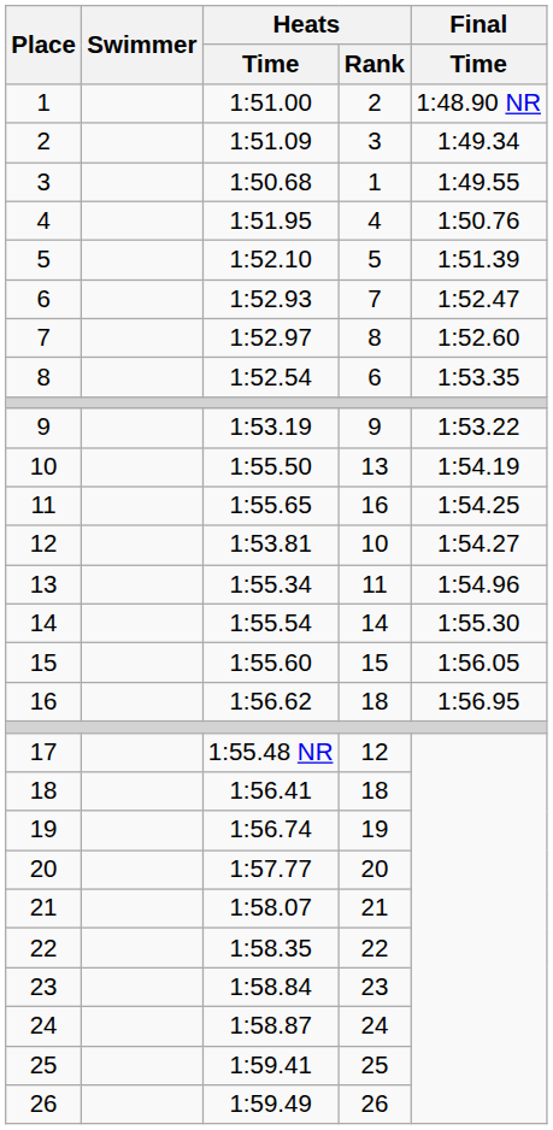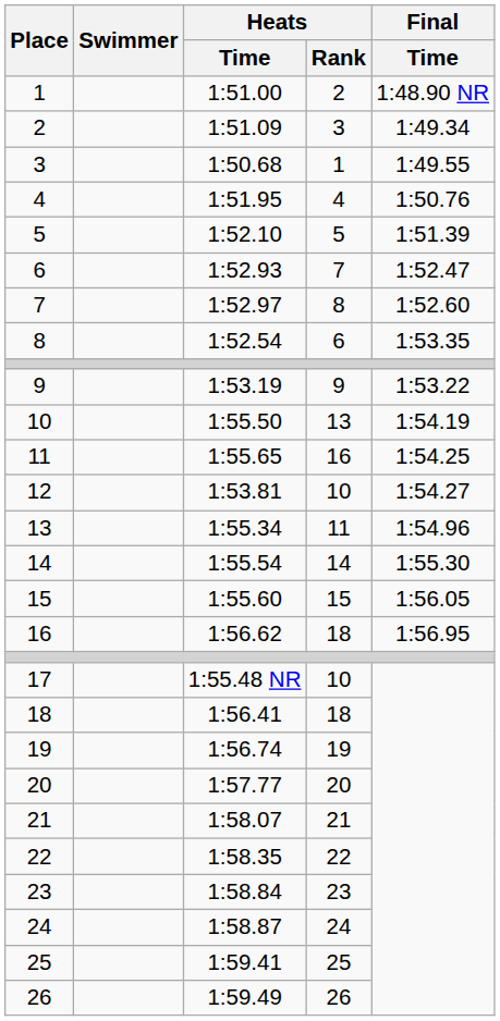 <table class="wikitable" style="text-align:center;">
 <tr>
 <th rowspan="2">Place</th>
 <th rowspan="2">Swimmer</th>
 <th colspan="2">Heats</th>
 <th>Final</th>
 </tr>
 <tr>
 <th>Time</th>
 <th>Rank</th>
 <th>Time</th>
 </tr>
 <tr>
 <td>1</td>
 <td align="left"></td>
 <td>1:51.00</td>
 <td>2</td>
 <td>1:48.90 <a href='#'>NR</a></td>
 </tr>
 <tr>
 <td>2</td>
 <td align=left></td>
 <td>1:51.09</td>
 <td>3</td>
 <td>1:49.34</td>
 </tr>
 <tr>
 <td>3</td>
 <td align=left></td>
 <td>1:50.68</td>
 <td>1</td>
 <td>1:49.55</td>
 </tr>
 <tr>
 <td>4</td>
 <td align=left></td>
 <td>1:51.95</td>
 <td>4</td>
 <td>1:50.76</td>
 </tr>
 <tr>
 <td>5</td>
 <td align=left></td>
 <td>1:52.10</td>
 <td>5</td>
 <td>1:51.39</td>
 </tr>
 <tr>
 <td>6</td>
 <td align=left></td>
 <td>1:52.93</td>
 <td>7</td>
 <td>1:52.47</td>
 </tr>
 <tr>
 <td>7</td>
 <td align=left></td>
 <td>1:52.97</td>
 <td>8</td>
 <td>1:52.60</td>
 </tr>
 <tr>
 <td>8</td>
 <td align=left></td>
 <td>1:52.54</td>
 <td>6</td>
 <td>1:53.35</td>
 </tr>
 <tr>
 <td colspan=5 bgcolor=lightgray></td>
 </tr>
 <tr>
 <td>9</td>
 <td align="left"></td>
 <td>1:53.19</td>
 <td>9</td>
 <td>1:53.22</td>
 </tr>
 <tr>
 <td>10</td>
 <td align="left"></td>
 <td>1:55.50</td>
 <td>13</td>
 <td>1:54.19</td>
 </tr>
 <tr>
 <td>11</td>
 <td align="left"></td>
 <td>1:55.65</td>
 <td>16</td>
 <td>1:54.25</td>
 </tr>
 <tr>
 <td>12</td>
 <td align="left"></td>
 <td>1:53.81</td>
 <td>10</td>
 <td>1:54.27</td>
 </tr>
 <tr>
 <td>13</td>
 <td align="left"></td>
 <td>1:55.34</td>
 <td>11</td>
 <td>1:54.96</td>
 </tr>
 <tr>
 <td>14</td>
 <td align="left"></td>
 <td>1:55.54</td>
 <td>14</td>
 <td>1:55.30</td>
 </tr>
 <tr>
 <td>15</td>
 <td align="left"></td>
 <td>1:55.60</td>
 <td>15</td>
 <td>1:56.05</td>
 </tr>
 <tr>
 <td>16</td>
 <td align="left"></td>
 <td>1:56.62</td>
 <td>18</td>
 <td>1:56.95</td>
 </tr>
 <tr>
 <td colspan=5 bgcolor=lightgray></td>
 </tr>
 <tr>
 <td>17</td>
 <td align="left"></td>
 <td>1:55.48 <a href='#'>NR</a></td>
-<td>12</td>
+<td>10</td>
 <td colspan="2" rowspan=10></td>
 </tr>
 <tr>
 <td>18</td>
 <td align="left"></td>
 <td>1:56.41</td>
 <td>18</td>
 </tr>
 <tr>
 <td>19</td>
 <td align="left"></td>
 <td>1:56.74</td>
 <td>19</td>
 </tr>
 <tr>
 <td>20</td>
 <td align="left"></td>
 <td>1:57.77</td>
 <td>20</td>
 </tr>
 <tr>
 <td>21</td>
 <td align="left"></td>
 <td>1:58.07</td>
 <td>21</td>
 </tr>
 <tr>
 <td>22</td>
 <td align="left"></td>
 <td>1:58.35</td>
 <td>22</td>
 </tr>
 <tr>
 <td>23</td>
 <td align="left"></td>
 <td>1:58.84</td>
 <td>23</td>
 </tr>
 <tr>
 <td>24</td>
 <td align="left"></td>
 <td>1:58.87</td>
 <td>24</td>
 </tr>
 <tr>
 <td>25</td>
 <td align="left"></td>
 <td>1:59.41</td>
 <td>25</td>
 </tr>
 <tr>
 <td>26</td>
 <td align="left"></td>
 <td>1:59.49</td>
 <td>26</td>
 </tr>
 </table>
